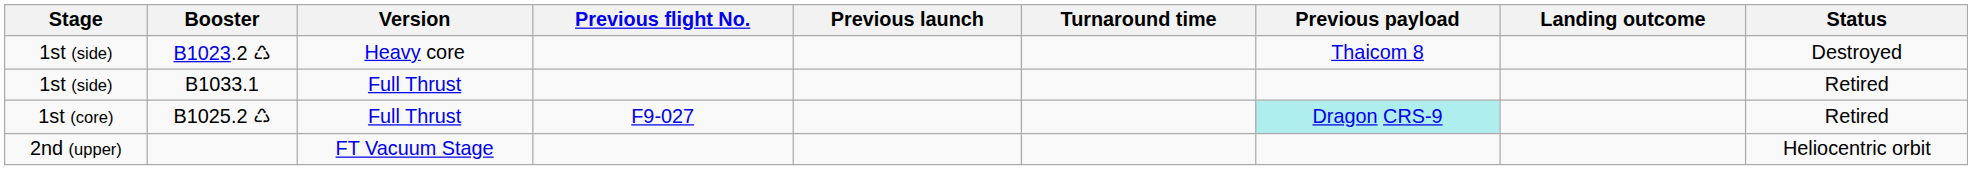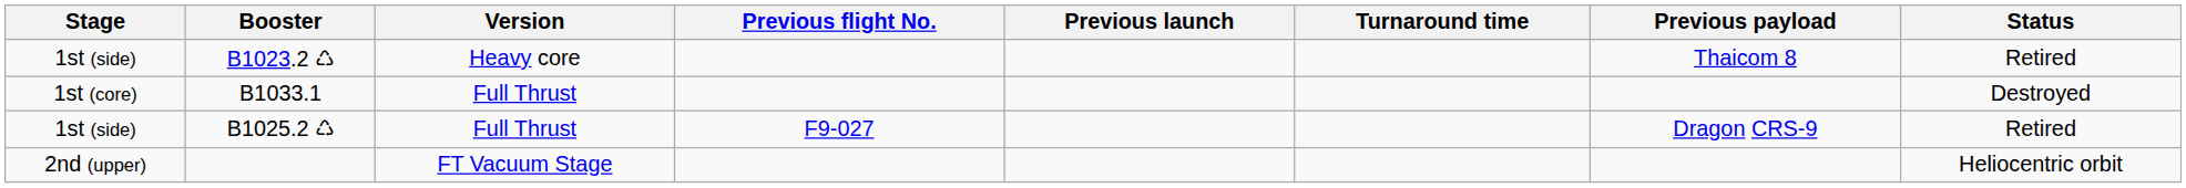 <table class="wikitable sortable" style="text-align:center; width: 100%;">
 <tr>
 <th>Stage</th>
 <th>Booster</th>
 <th>Version</th>
 <th data-sort-type="text"><a href='#'>Previous flight No.</a></th>
 <th>Previous launch</th>
 <th>Turnaround time</th>
 <th>Previous payload</th>
-<th>Landing outcome</th>
 <th>Status</th>
 </tr>
 <tr>
 <td>1st <small>(side)</small></td>
 <td><a href='#'>B1023</a>.2 ♺</td>
 <td><a href='#'>Heavy</a> core</td>
 <td></td>
 <td></td>
 <td></td>
 <td><a href='#'>Thaicom 8</a></td>
-<td></td>
-<td>Destroyed</td>
+<td>Retired</td>
 </tr>
 <tr>
-<td>1st <small>(side)</small></td>
+<td>1st <small>(core)</small></td>
 <td>B1033.1</td>
 <td><a href='#'>Full Thrust</a></td>
 <td></td>
 <td></td>
 <td></td>
 <td></td>
-<td></td>
-<td>Retired</td>
+<td>Destroyed</td>
 </tr>
 <tr>
-<td>1st <small>(core)</small></td>
+<td>1st <small>(side)</small></td>
 <td>B1025.2 ♺</td>
 <td><a href='#'>Full Thrust</a></td>
 <td><a href='#'>F9-027</a></td>
 <td></td>
 <td></td>
-<td data-sort-value="Dragon CRS-09" style="background: paleturquoise;"><a href='#'>Dragon</a> <a href='#'>CRS-9</a></td>
-<td></td>
+<td data-sort-value="Dragon CRS-09"><a href='#'>Dragon</a> <a href='#'>CRS-9</a></td>
 <td>Retired</td>
 </tr>
 <tr>
 <td>2nd <small>(upper)</small></td>
 <td></td>
 <td><a href='#'>FT Vacuum Stage</a></td>
 <td></td>
 <td></td>
 <td></td>
 <td></td>
-<td></td>
 <td>Heliocentric orbit</td>
 </tr>
 </table>
